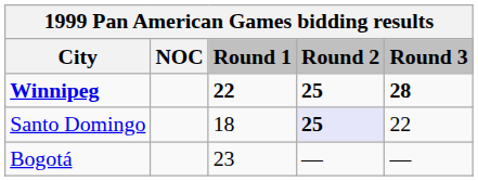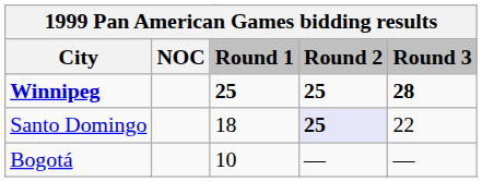 <table class="wikitable">
 <tr>
 <th colspan="7">1999 Pan American Games bidding results</th>
 </tr>
 <tr>
 <th>City</th>
 <th>NOC</th>
 <td bgcolor="silver"><strong>Round 1</strong></td>
 <td bgcolor="silver"><strong>Round 2</strong></td>
 <td bgcolor="silver"><strong>Round 3</strong></td>
 </tr>
 <tr>
 <td><strong><a href='#'>Winnipeg</a></strong></td>
 <td><strong></strong></td>
-<td><strong>22</strong></td>
+<td><strong>25</strong></td>
 <td><strong>25</strong></td>
 <td><strong>28</strong></td>
 </tr>
 <tr>
 <td><a href='#'>Santo Domingo</a></td>
 <td></td>
 <td>18</td>
 <td style="background: lavender;"><strong>25</strong></td>
 <td>22</td>
 </tr>
 <tr>
 <td><a href='#'>Bogotá</a></td>
 <td></td>
-<td>23</td>
+<td>10</td>
 <td>—</td>
 <td>—</td>
 </tr>
 </table>
